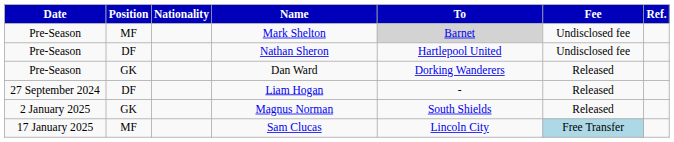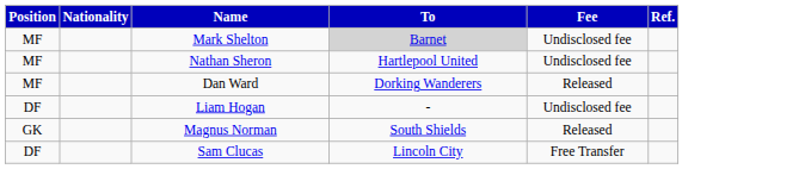 <table class="wikitable"  style="text-align:center; font-size:90%; ">
 <tr>
-<th style="background:#0000BB;color:#fff; width:120px;">Date</th>
 <th style="background:#0000BB;color:#fff; width:50px;">Position</th>
 <th style="background:#0000BB;color:#fff; width:50px;">Nationality</th>
 <th style="background:#0000BB;color:#fff; width:200px;">Name</th>
 <th style="background:#0000BB;color:#fff; width:200px;">To</th>
 <th style="background:#0000BB;color:#fff; width:120px;">Fee</th>
 <th style="background:#0000BB;color:#fff; width:25px;">Ref.</th>
 </tr>
 <tr>
-<td>Pre-Season</td>
 <td>MF</td>
 <td></td>
 <td><a href='#'>Mark Shelton</a></td>
 <td style="background: lightgrey;"> <a href='#'>Barnet</a></td>
 <td>Undisclosed fee</td>
 <td></td>
 </tr>
 <tr>
-<td>Pre-Season</td>
-<td>DF</td>
+<td>MF</td>
 <td></td>
 <td><a href='#'>Nathan Sheron</a></td>
 <td> <a href='#'>Hartlepool United</a></td>
 <td>Undisclosed fee</td>
 <td></td>
 </tr>
 <tr>
-<td>Pre-Season</td>
-<td>GK</td>
+<td>MF</td>
 <td></td>
 <td>Dan Ward</td>
 <td> <a href='#'>Dorking Wanderers</a></td>
 <td>Released</td>
 <td></td>
 </tr>
 <tr>
-<td>27 September 2024</td>
 <td>DF</td>
 <td></td>
 <td><a href='#'>Liam Hogan</a></td>
 <td>-</td>
-<td>Released</td>
+<td>Undisclosed fee</td>
 <td></td>
 </tr>
 <tr>
-<td>2 January 2025</td>
 <td>GK</td>
 <td></td>
 <td><a href='#'>Magnus Norman</a></td>
 <td> <a href='#'>South Shields</a></td>
 <td>Released</td>
 <td></td>
 </tr>
 <tr>
-<td>17 January 2025</td>
-<td>MF</td>
+<td>DF</td>
 <td></td>
 <td><a href='#'>Sam Clucas</a></td>
 <td> <a href='#'>Lincoln City</a></td>
-<td style="background: lightblue;">Free Transfer</td>
+<td>Free Transfer</td>
 <td></td>
 </tr>
 </table>
